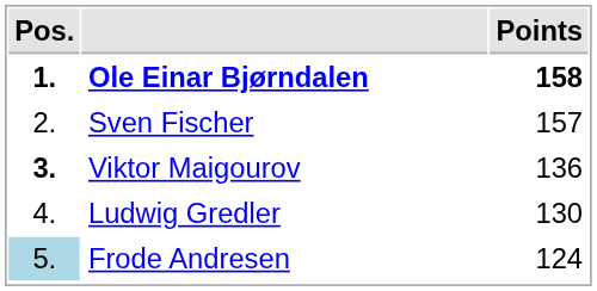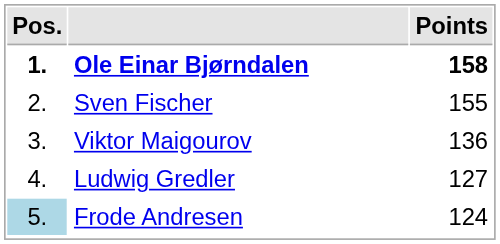 <table cellspacing="1" cellpadding="3" style="border:1px solid #AAAAAA;font-size:90%">
 <tr bgcolor="#E4E4E4">
 <th style="border-bottom:1px solid #AAAAAA" width=10>Pos.</th>
 <th style="border-bottom:1px solid #AAAAAA" width=200></th>
 <th style="border-bottom:1px solid #AAAAAA" width=20>Points</th>
 </tr>
 <tr>
 <td align="center"><strong>1.</strong></td>
 <td> <strong><a href='#'>Ole Einar Bjørndalen</a></strong></td>
 <td align="right"><strong>158</strong></td>
 </tr>
 <tr>
 <td align="center">2.</td>
 <td> <a href='#'>Sven Fischer</a></td>
-<td align="right">157</td>
+<td align="right">155</td>
 </tr>
 <tr>
-<td align="center"><strong>3.</strong></td>
+<td align="center">3.</td>
 <td> <a href='#'>Viktor Maigourov</a></td>
 <td align="right">136</td>
 </tr>
 <tr>
 <td align="center">4.</td>
 <td> <a href='#'>Ludwig Gredler</a></td>
-<td align="right">130</td>
+<td align="right">127</td>
 </tr>
 <tr>
 <td align="center" style="background: lightblue;">5.</td>
 <td> <a href='#'>Frode Andresen</a></td>
 <td align="right">124</td>
 </tr>
 <tr>
 </tr>
 </table>
